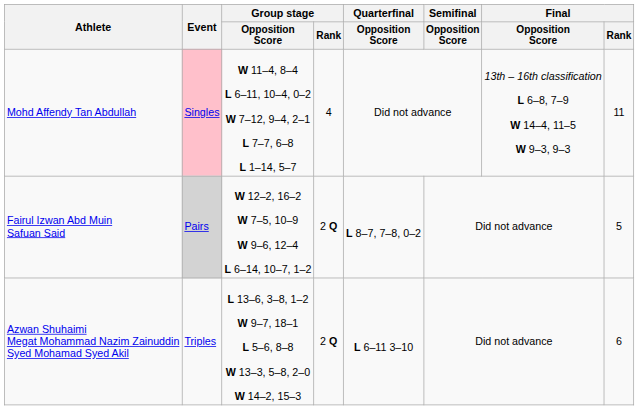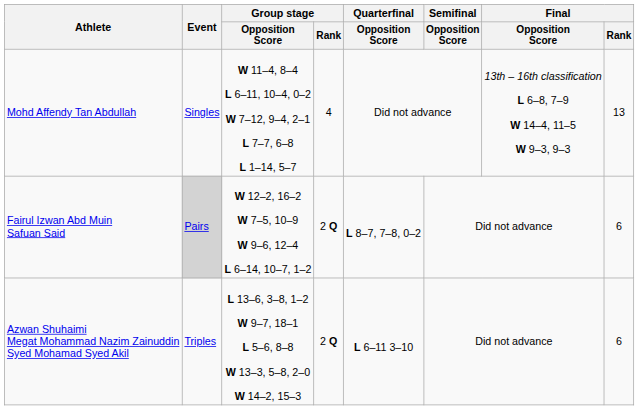 <table class="wikitable" style="font-size:88%">
 <tr>
 <th rowspan=2>Athlete</th>
 <th rowspan=2>Event</th>
 <th colspan=2>Group stage</th>
 <th>Quarterfinal</th>
 <th>Semifinal</th>
 <th colspan=2>Final</th>
 </tr>
 <tr style="font-size:95%">
 <th>Opposition<br>Score</th>
 <th>Rank</th>
 <th>Opposition<br>Score</th>
 <th>Opposition<br>Score</th>
 <th>Opposition<br>Score</th>
 <th>Rank</th>
 </tr>
 <tr align=center>
 <td align=left><a href='#'>Mohd Affendy Tan Abdullah</a></td>
-<td align=left style="background: pink;"><a href='#'>Singles</a></td>
+<td align=left><a href='#'>Singles</a></td>
 <td><br><strong>W</strong> 11–4, 8–4<br><br><strong>L</strong> 6–11, 10–4, 0–2<br><br><strong>W</strong> 7–12, 9–4, 2–1<br><br><strong>L</strong> 7–7, 6–8<br><br><strong>L</strong> 1–14, 5–7</td>
 <td>4</td>
 <td colspan=2>Did not advance</td>
 <td><em>13th – 16th classification</em><br><br><strong>L</strong> 6–8, 7–9<br><br><strong>W</strong> 14–4, 11–5<br><br><strong>W</strong> 9–3, 9–3</td>
-<td>11</td>
+<td>13</td>
 </tr>
 <tr align=center>
 <td align=left><a href='#'>Fairul Izwan Abd Muin</a><br><a href='#'>Safuan Said</a></td>
 <td align=left style="background: lightgrey;"><a href='#'>Pairs</a></td>
 <td><br><strong>W</strong> 12–2, 16–2<br><br><strong>W</strong> 7–5, 10–9<br><br><strong>W</strong> 9–6, 12–4<br><br><strong>L</strong> 6–14, 10–7, 1–2</td>
 <td>2 <strong>Q</strong></td>
 <td><br><strong>L</strong> 8–7, 7–8, 0–2</td>
 <td colspan=2>Did not advance</td>
-<td>5</td>
+<td>6</td>
 </tr>
 <tr align=center>
 <td align=left><a href='#'>Azwan Shuhaimi</a><br><a href='#'>Megat Mohammad Nazim Zainuddin</a><br><a href='#'>Syed Mohamad Syed Akil</a></td>
 <td align=left><a href='#'>Triples</a></td>
 <td><br><strong>L</strong> 13–6, 3–8, 1–2<br><br><strong>W</strong> 9–7, 18–1<br><br><strong>L</strong> 5–6, 8–8<br><br><strong>W</strong> 13–3, 5–8, 2–0<br><br><strong>W</strong> 14–2, 15–3</td>
 <td>2 <strong>Q</strong></td>
 <td><br><strong>L</strong> 6–11 3–10</td>
 <td colspan=2>Did not advance</td>
 <td>6</td>
 </tr>
 </table>
